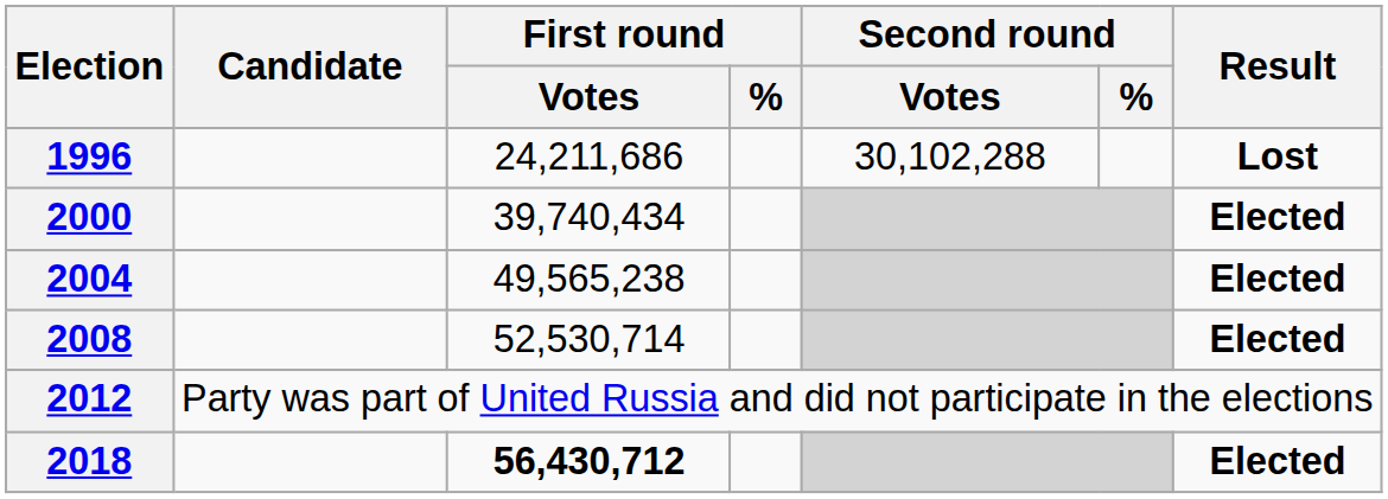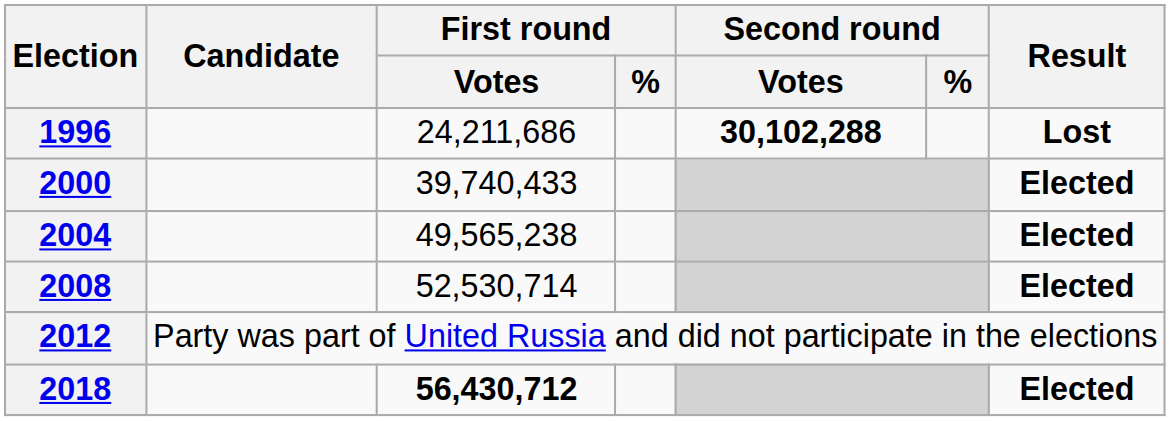 <table class=wikitable style=text-align:center>
 <tr>
 <th rowspan="2"><strong>Election</strong></th>
 <th rowspan="2">Candidate</th>
 <th colspan="2" scope="col">First round</th>
 <th colspan="2">Second round</th>
 <th rowspan="2">Result</th>
 </tr>
 <tr>
 <th><strong>Votes</strong></th>
 <th><strong>%</strong></th>
 <th><strong>Votes</strong></th>
 <th><strong>%</strong></th>
 </tr>
 <tr>
 <th><a href='#'>1996</a></th>
 <td></td>
 <td>24,211,686</td>
 <td></td>
-<td>30,102,288</td>
+<td><strong>30,102,288</strong></td>
 <td></td>
 <td><strong>Lost</strong> </td>
 </tr>
 <tr>
 <th><a href='#'>2000</a></th>
 <td></td>
-<td>39,740,434</td>
+<td>39,740,433</td>
 <td></td>
 <td bgcolor=lightgrey colspan=2></td>
 <td><strong>Elected</strong> </td>
 </tr>
 <tr>
 <th><a href='#'>2004</a></th>
 <td></td>
 <td>49,565,238</td>
 <td></td>
 <td bgcolor=lightgrey colspan=2></td>
 <td><strong>Elected</strong> </td>
 </tr>
 <tr>
 <th><a href='#'>2008</a></th>
 <td></td>
 <td>52,530,714</td>
 <td></td>
 <td bgcolor=lightgrey colspan=2></td>
 <td><strong>Elected</strong> </td>
 </tr>
 <tr>
 <th><a href='#'>2012</a></th>
 <td rowspan=1 colspan=8>Party was part of <a href='#'>United Russia</a> and did not participate in the elections</td>
 </tr>
 <tr>
 <th><a href='#'>2018</a></th>
 <td></td>
 <td><strong>56,430,712</strong></td>
 <td></td>
 <td bgcolor=lightgrey colspan=2></td>
 <td><strong>Elected</strong> </td>
 </tr>
 </table>
